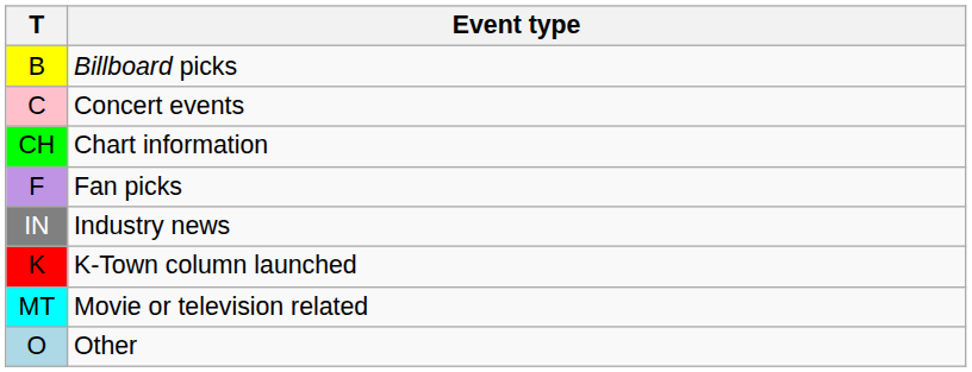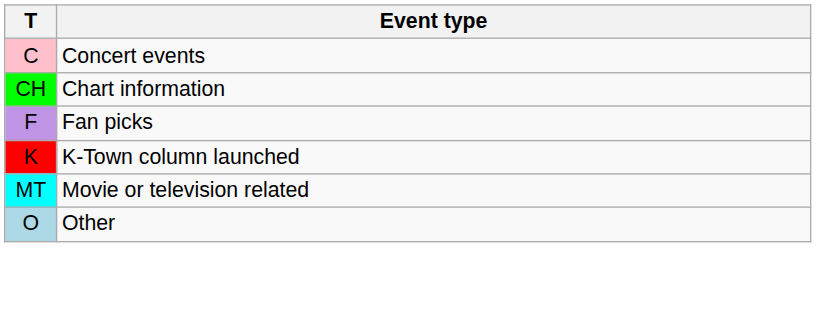 <table class="wikitable" style="float: left;width:48%;text-align:center">
 <tr>
 <th style="width:2em">T</th>
 <th>Event type</th>
-</tr>
-<tr>
-<td style="background:yellow">B</td>
-<td align="left"><em>Billboard</em> picks</td>
 </tr>
 <tr>
 <td style="background:pink">C</td>
 <td align="left">Concert events</td>
 </tr>
 <tr>
 <td style="background:lime">CH</td>
 <td align="left">Chart information</td>
 </tr>
 <tr>
 <td style="background:#BF94E4">F</td>
 <td align="left">Fan picks</td>
 </tr>
 <tr>
-<td style="background:gray; color:white">IN</td>
-<td align="left">Industry news</td>
-</tr>
-<tr>
 <td style="background:red">K</td>
 <td align="left">K-Town column launched</td>
 </tr>
 <tr>
 <td style="background:aqua">MT</td>
 <td align="left">Movie or television related</td>
 </tr>
 <tr>
 <td style="background:lightBlue">O</td>
 <td align="left">Other</td>
 </tr>
 </table>
